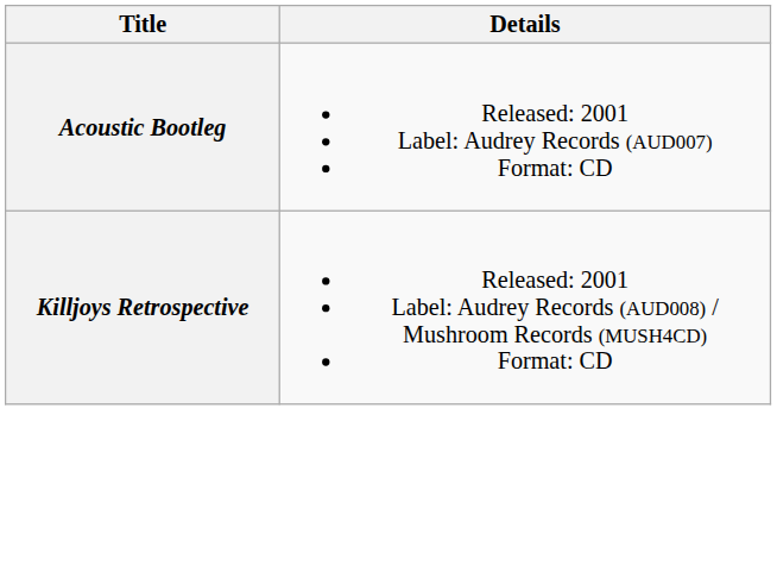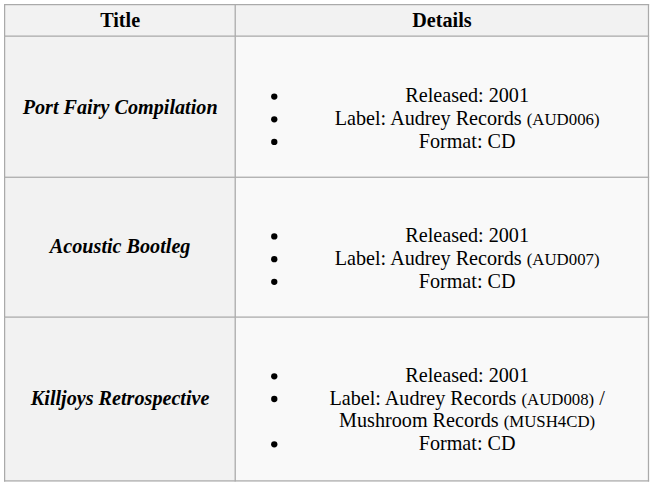 <table class="wikitable plainrowheaders" style="text-align:center;" border="1">
 <tr>
 <th scope="col" style="width:11em;">Title</th>
 <th scope="col" style="width:20em;">Details</th>
+</tr>
+<tr>
+<th scope="row"><em>Port Fairy Compilation </em></th>
+<td><br><ul><li>Released: 2001</li><li>Label: Audrey Records <small>(AUD006)</small></li><li>Format: CD</li></ul></td>
 </tr>
 <tr>
 <th scope="row"><em>Acoustic Bootleg</em></th>
 <td><br><ul><li>Released: 2001</li><li>Label: Audrey Records <small>(AUD007)</small></li><li>Format: CD</li></ul></td>
 </tr>
 <tr>
 <th scope="row"><em>Killjoys Retrospective</em></th>
 <td><br><ul><li>Released: 2001</li><li>Label: Audrey Records <small>(AUD008)</small> / Mushroom Records <small>(MUSH4CD)</small></li><li>Format: CD</li></ul></td>
 </tr>
 </table>
